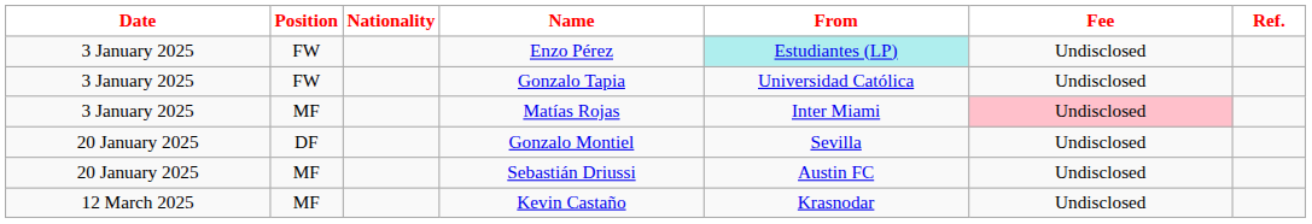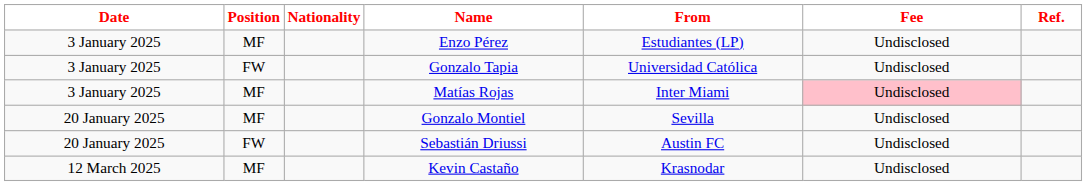 <table class="wikitable"  style="text-align:center; font-size:90%; ">
 <tr>
 <th style="background:white; color:#FF0000; width:200px;">Date</th>
 <th style="background:white; color:#FF0000; width:50px;">Position</th>
 <th style="background:white; color:#FF0000; width:50px;">Nationality</th>
 <th style="background:white; color:#FF0000; width:200px;">Name</th>
 <th style="background:white; color:#FF0000; width:200px;">From</th>
 <th style="background:white; color:#FF0000; width:200px;">Fee</th>
 <th style="background:white; color:#FF0000; width:50px;">Ref.</th>
 </tr>
 <tr>
 <td>3 January 2025</td>
-<td>FW</td>
+<td>MF</td>
 <td></td>
 <td><a href='#'>Enzo Pérez</a></td>
-<td style="background: paleturquoise;"><a href='#'>Estudiantes (LP)</a></td>
+<td><a href='#'>Estudiantes (LP)</a></td>
 <td>Undisclosed</td>
 <td></td>
 </tr>
 <tr>
 <td>3 January 2025</td>
 <td>FW</td>
 <td></td>
 <td><a href='#'>Gonzalo Tapia</a></td>
 <td><a href='#'>Universidad Católica</a></td>
 <td>Undisclosed</td>
 <td></td>
 </tr>
 <tr>
 <td>3 January 2025</td>
 <td>MF</td>
 <td></td>
 <td><a href='#'>Matías Rojas</a></td>
 <td><a href='#'>Inter Miami</a></td>
 <td style="background: pink;">Undisclosed</td>
 <td></td>
 </tr>
 <tr>
 <td>20 January 2025</td>
-<td>DF</td>
+<td>MF</td>
 <td></td>
 <td><a href='#'>Gonzalo Montiel</a></td>
 <td><a href='#'>Sevilla</a></td>
 <td>Undisclosed</td>
 <td></td>
 </tr>
 <tr>
 <td>20 January 2025</td>
-<td>MF</td>
+<td>FW</td>
 <td></td>
 <td><a href='#'>Sebastián Driussi</a></td>
 <td><a href='#'>Austin FC</a></td>
 <td>Undisclosed</td>
 <td></td>
 </tr>
 <tr>
 <td>12 March 2025</td>
 <td>MF</td>
 <td></td>
 <td><a href='#'>Kevin Castaño</a></td>
 <td><a href='#'>Krasnodar</a></td>
 <td>Undisclosed</td>
 <td></td>
 </tr>
 </table>
